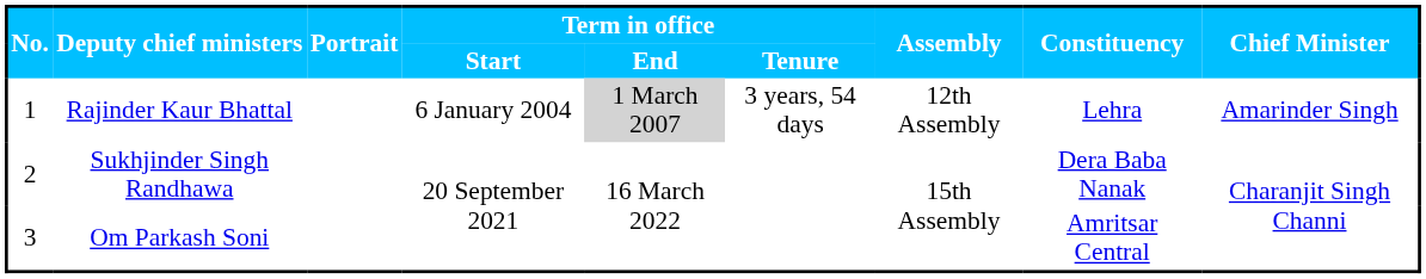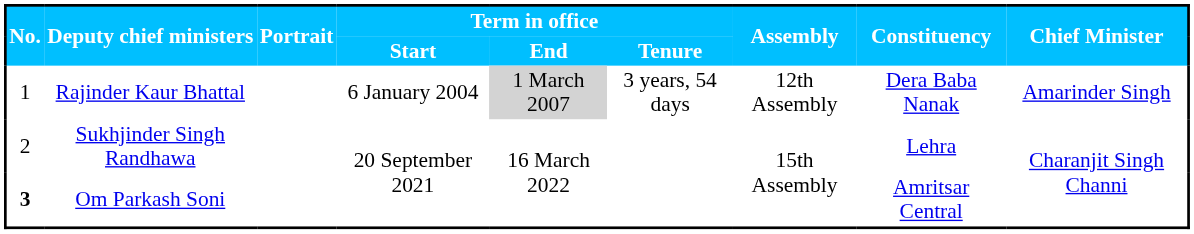 <table class="sortable" cellspacing="0" cellpadding="2" style="border-collapse: collapse; border: 2px #000000 solid; font-size: x-big; width:70%; border:1">
 <tr>
 <th rowspan="2" style="background-color:#00BFFF; color:white">No.</th>
 <th rowspan="2" style="background-color:#00BFFF; color:white">Deputy chief ministers</th>
 <th rowspan="2" style="background-color:#00BFFF; color:white">Portrait</th>
 <th colspan="3" style="background-color:#00BFFF; color:white">Term in office</th>
 <th rowspan="2" style="background-color:#00BFFF; color:white">Assembly</th>
 <th rowspan="2" style="background-color:#00BFFF; color:white">Constituency</th>
 <th rowspan="2" style="background-color:#00BFFF; color:white">Chief Minister</th>
 </tr>
 <tr>
 <th style="background-color:#00BFFF; color:white">Start</th>
 <th style="background-color:#00BFFF; color:white">End</th>
 <th style="background-color:#00BFFF; color:white">Tenure</th>
 </tr>
 <tr>
 </tr>
 <tr style="vertical-align: middle; text-align: center;">
 <td rowspan="1">1</td>
 <td rowspan="1"><a href='#'>Rajinder Kaur Bhattal</a></td>
 <td rowspan="1"></td>
 <td>6 January 2004</td>
 <td style="background: lightgrey;">1 March 2007</td>
 <td rowspan="1">3 years, 54 days</td>
 <td rowspan="1">12th Assembly</td>
-<td rowspan="1"><a href='#'>Lehra</a></td>
+<td><a href='#'>Dera Baba Nanak</a></td>
 <td rowspan="1"><a href='#'>Amarinder Singh</a></td>
 </tr>
 <tr style="vertical-align: middle; text-align: center;">
 <td>2</td>
 <td><a href='#'>Sukhjinder Singh Randhawa</a></td>
 <td></td>
 <td rowspan="2">20 September 2021</td>
 <td rowspan="2">16 March 2022</td>
 <td rowspan="2"></td>
 <td rowspan="2">15th Assembly</td>
-<td><a href='#'>Dera Baba Nanak</a></td>
+<td rowspan="1"><a href='#'>Lehra</a></td>
 <td rowspan="2"><a href='#'>Charanjit Singh Channi</a></td>
 </tr>
 <tr style="vertical-align: middle; text-align: center;">
-<td>3</td>
+<td><strong>3</strong></td>
 <td><a href='#'>Om Parkash Soni</a></td>
 <td></td>
 <td><a href='#'>Amritsar Central</a></td>
 </tr>
 </table>
